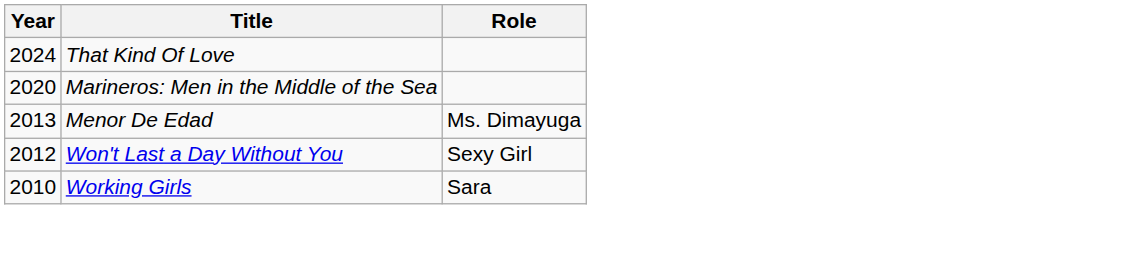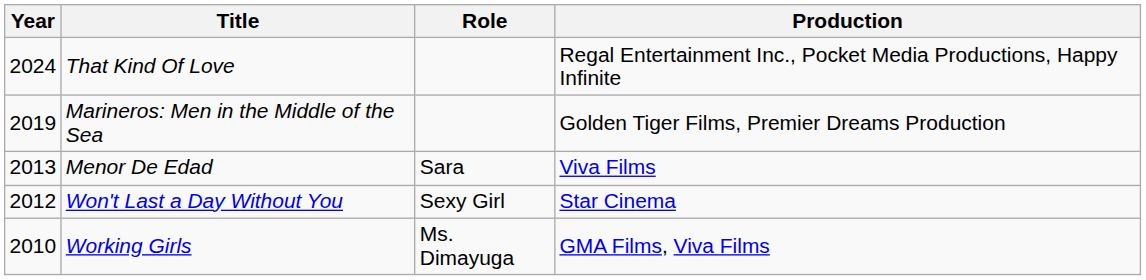 <table class="wikitable sortable">
 <tr>
 <th>Year</th>
 <th>Title</th>
 <th>Role</th>
+<th>Production</th>
 </tr>
 <tr>
 <td>2024</td>
 <td><em>That Kind Of Love</em></td>
 <td></td>
+<td>Regal Entertainment Inc., Pocket Media Productions, Happy Infinite</td>
 </tr>
 <tr>
-<td>2020</td>
+<td>2019</td>
 <td><em>Marineros: Men in the Middle of the Sea</em></td>
 <td></td>
+<td>Golden Tiger Films, Premier Dreams Production</td>
 </tr>
 <tr>
 <td>2013</td>
 <td><em>Menor De Edad</em></td>
-<td>Ms. Dimayuga</td>
+<td>Sara</td>
+<td><a href='#'>Viva Films</a></td>
 </tr>
 <tr>
 <td>2012</td>
 <td><em><a href='#'>Won't Last a Day Without You</a></em></td>
 <td>Sexy Girl</td>
+<td><a href='#'>Star Cinema</a></td>
 </tr>
 <tr>
 <td>2010</td>
 <td><a href='#'><em>Working Girls</em></a></td>
-<td>Sara</td>
+<td>Ms. Dimayuga</td>
+<td><a href='#'>GMA Films</a>, <a href='#'>Viva Films</a></td>
 </tr>
 </table>
